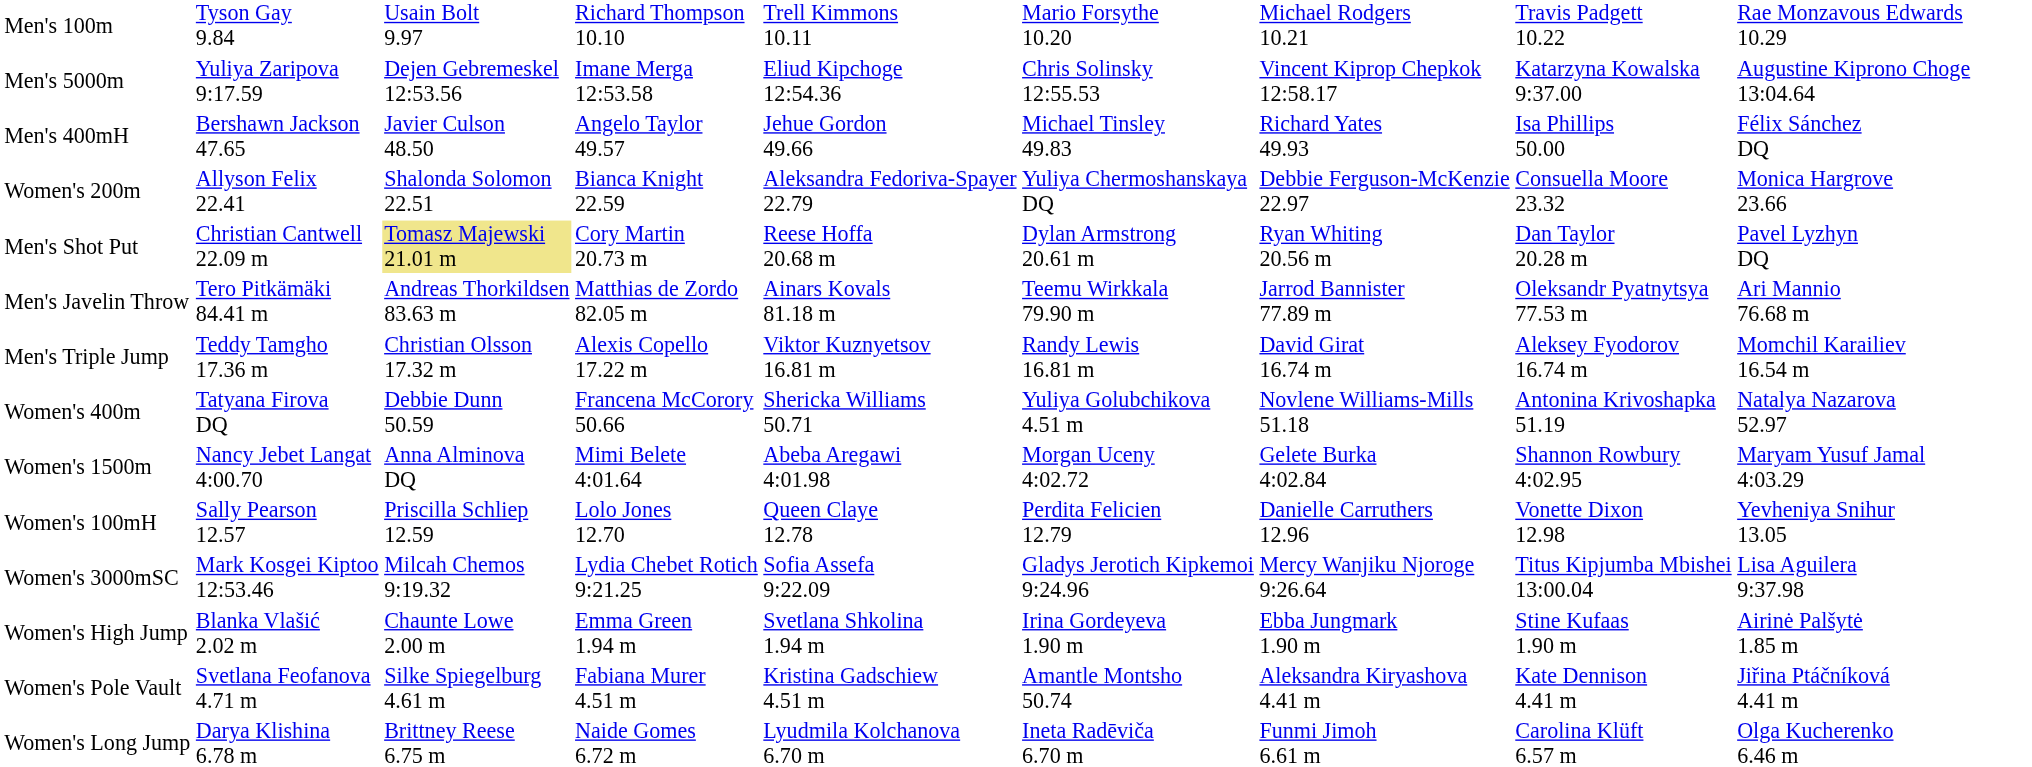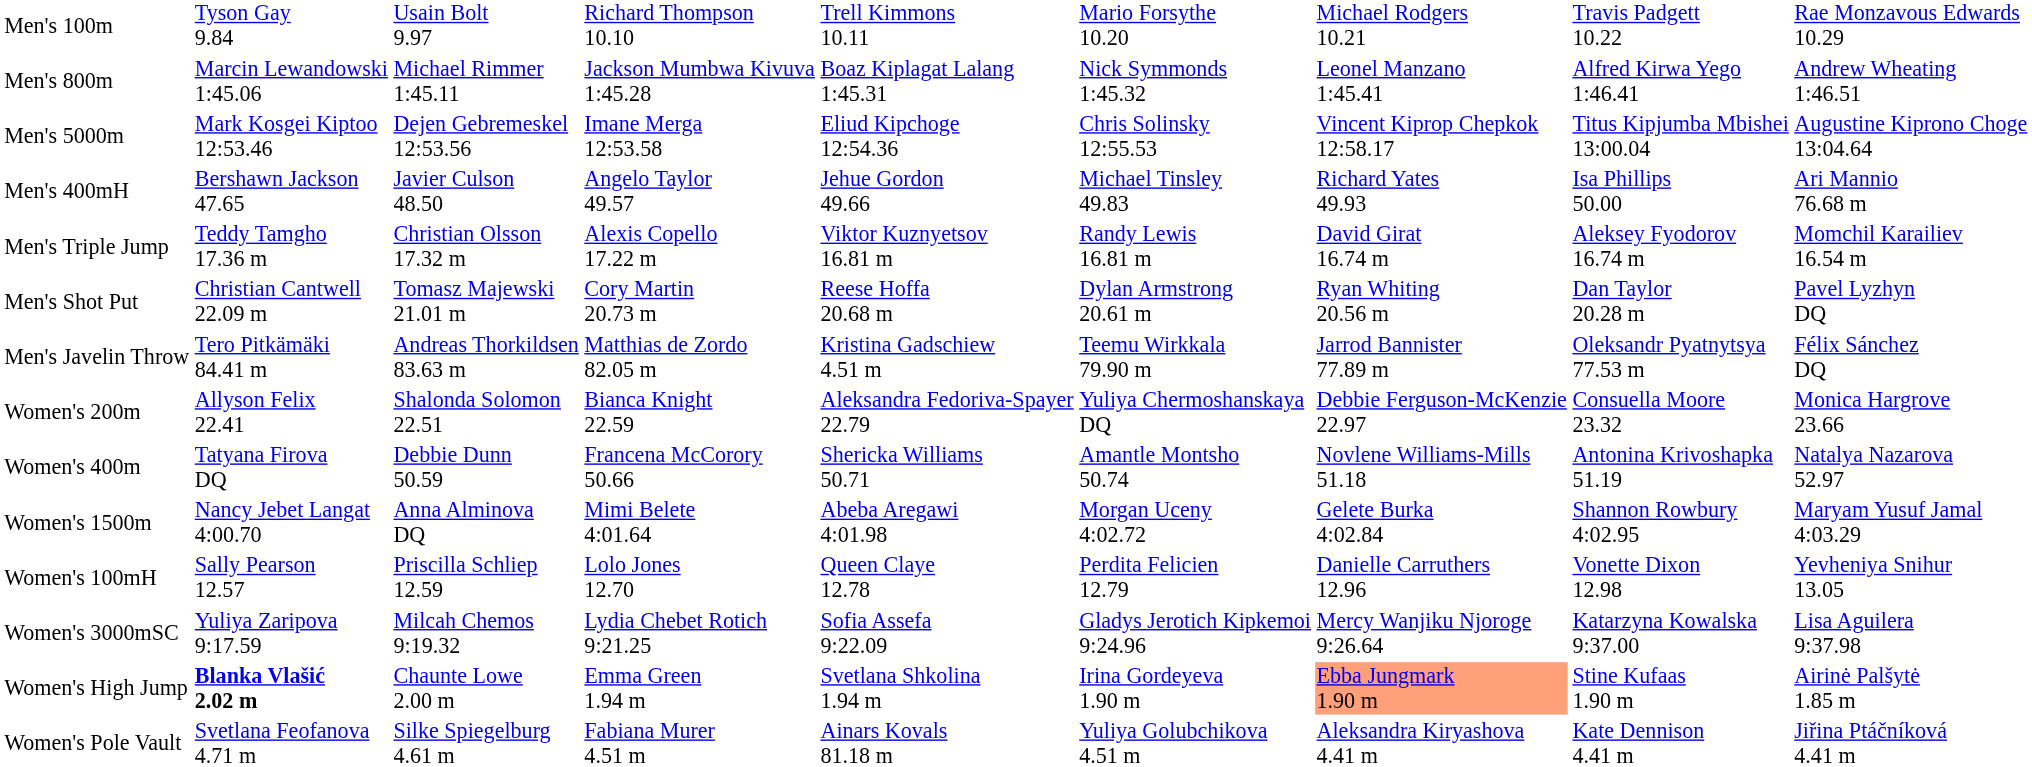 <table>
 <tr>
 <td>Men's 100m<br></td>
 <td><a href='#'>Tyson Gay</a><br>  9.84</td>
 <td><a href='#'>Usain Bolt</a><br>  9.97</td>
 <td><a href='#'>Richard Thompson</a><br>  10.10</td>
 <td><a href='#'>Trell Kimmons</a><br>  10.11</td>
 <td><a href='#'>Mario Forsythe</a><br>  10.20</td>
 <td><a href='#'>Michael Rodgers</a><br>  10.21</td>
 <td><a href='#'>Travis Padgett</a><br>  10.22</td>
 <td><a href='#'>Rae Monzavous Edwards</a><br>  10.29</td>
 </tr>
 <tr>
+<td>Men's 800m</td>
+<td><a href='#'>Marcin Lewandowski</a><br>  1:45.06</td>
+<td><a href='#'>Michael Rimmer</a><br>  1:45.11</td>
+<td><a href='#'>Jackson Mumbwa Kivuva</a><br>  1:45.28</td>
+<td><a href='#'>Boaz Kiplagat Lalang</a><br>  1:45.31</td>
+<td><a href='#'>Nick Symmonds</a><br>  1:45.32</td>
+<td><a href='#'>Leonel Manzano</a><br>  1:45.41</td>
+<td><a href='#'>Alfred Kirwa Yego</a><br>  1:46.41</td>
+<td><a href='#'>Andrew Wheating</a><br>  1:46.51</td>
+</tr>
+<tr>
 <td>Men's 5000m</td>
-<td><a href='#'>Yuliya Zaripova</a><br>  9:17.59</td>
+<td><a href='#'>Mark Kosgei Kiptoo</a><br>  12:53.46</td>
 <td><a href='#'>Dejen Gebremeskel</a><br>  12:53.56</td>
 <td><a href='#'>Imane Merga</a><br>  12:53.58</td>
 <td><a href='#'>Eliud Kipchoge</a><br>  12:54.36</td>
 <td><a href='#'>Chris Solinsky</a><br>  12:55.53</td>
 <td><a href='#'>Vincent Kiprop Chepkok</a><br>  12:58.17</td>
-<td><a href='#'>Katarzyna Kowalska</a><br>  9:37.00</td>
+<td><a href='#'>Titus Kipjumba Mbishei</a><br>  13:00.04</td>
 <td><a href='#'>Augustine Kiprono Choge</a><br>  13:04.64</td>
 </tr>
 <tr>
 <td>Men's 400mH</td>
 <td><a href='#'>Bershawn Jackson</a><br>  47.65</td>
 <td><a href='#'>Javier Culson</a><br>  48.50</td>
 <td><a href='#'>Angelo Taylor</a><br>  49.57</td>
 <td><a href='#'>Jehue Gordon</a><br>  49.66</td>
 <td><a href='#'>Michael Tinsley</a><br>  49.83</td>
 <td><a href='#'>Richard Yates</a><br>  49.93</td>
 <td><a href='#'>Isa Phillips</a><br>  50.00</td>
+<td><a href='#'>Ari Mannio</a><br>  76.68 m</td>
+</tr>
+<tr>
+<td>Men's Triple Jump</td>
+<td><a href='#'>Teddy Tamgho</a><br>  17.36 m</td>
+<td><a href='#'>Christian Olsson</a><br>  17.32 m</td>
+<td><a href='#'>Alexis Copello</a><br>  17.22 m</td>
+<td><a href='#'>Viktor Kuznyetsov</a><br>  16.81 m</td>
+<td><a href='#'>Randy Lewis</a><br>  16.81 m</td>
+<td><a href='#'>David Girat</a><br>  16.74 m</td>
+<td><a href='#'>Aleksey Fyodorov</a><br>  16.74 m</td>
+<td><a href='#'>Momchil Karailiev</a><br>  16.54 m</td>
+</tr>
+<tr>
+<td>Men's Shot Put</td>
+<td><a href='#'>Christian Cantwell</a><br>  22.09 m</td>
+<td><a href='#'>Tomasz Majewski</a><br>  21.01 m</td>
+<td><a href='#'>Cory Martin</a><br>  20.73 m</td>
+<td><a href='#'>Reese Hoffa</a><br>  20.68 m</td>
+<td><a href='#'>Dylan Armstrong</a><br>  20.61 m</td>
+<td><a href='#'>Ryan Whiting</a><br>  20.56 m</td>
+<td><a href='#'>Dan Taylor</a><br>  20.28 m</td>
+<td><a href='#'>Pavel Lyzhyn</a><br>  DQ</td>
+</tr>
+<tr>
+<td>Men's Javelin Throw</td>
+<td><a href='#'>Tero Pitkämäki</a><br>  84.41 m</td>
+<td><a href='#'>Andreas Thorkildsen</a><br>  83.63 m</td>
+<td><a href='#'>Matthias de Zordo</a><br>  82.05 m</td>
+<td><a href='#'>Kristina Gadschiew</a><br>  4.51 m</td>
+<td><a href='#'>Teemu Wirkkala</a><br>  79.90 m</td>
+<td><a href='#'>Jarrod Bannister</a><br>  77.89 m</td>
+<td><a href='#'>Oleksandr Pyatnytsya</a><br>  77.53 m</td>
 <td><a href='#'>Félix Sánchez</a><br>  DQ</td>
 </tr>
 <tr>
 <td>Women's 200m<br></td>
 <td><a href='#'>Allyson Felix</a><br>  22.41</td>
 <td><a href='#'>Shalonda Solomon</a><br>  22.51</td>
 <td><a href='#'>Bianca Knight</a><br>  22.59</td>
 <td><a href='#'>Aleksandra Fedoriva-Spayer</a><br>  22.79</td>
 <td><a href='#'>Yuliya Chermoshanskaya</a><br>  DQ</td>
 <td><a href='#'>Debbie Ferguson-McKenzie</a><br>  22.97</td>
 <td><a href='#'>Consuella Moore</a><br>  23.32</td>
 <td><a href='#'>Monica Hargrove</a><br>  23.66</td>
 </tr>
 <tr>
-<td>Men's Shot Put</td>
-<td><a href='#'>Christian Cantwell</a><br>  22.09 m</td>
-<td style="background: khaki;"><a href='#'>Tomasz Majewski</a><br>  21.01 m</td>
-<td><a href='#'>Cory Martin</a><br>  20.73 m</td>
-<td><a href='#'>Reese Hoffa</a><br>  20.68 m</td>
-<td><a href='#'>Dylan Armstrong</a><br>  20.61 m</td>
-<td><a href='#'>Ryan Whiting</a><br>  20.56 m</td>
-<td><a href='#'>Dan Taylor</a><br>  20.28 m</td>
-<td><a href='#'>Pavel Lyzhyn</a><br>  DQ</td>
-</tr>
-<tr>
-<td>Men's Javelin Throw</td>
-<td><a href='#'>Tero Pitkämäki</a><br>  84.41 m</td>
-<td><a href='#'>Andreas Thorkildsen</a><br>  83.63 m</td>
-<td><a href='#'>Matthias de Zordo</a><br>  82.05 m</td>
-<td><a href='#'>Ainars Kovals</a><br>  81.18 m</td>
-<td><a href='#'>Teemu Wirkkala</a><br>  79.90 m</td>
-<td><a href='#'>Jarrod Bannister</a><br>  77.89 m</td>
-<td><a href='#'>Oleksandr Pyatnytsya</a><br>  77.53 m</td>
-<td><a href='#'>Ari Mannio</a><br>  76.68 m</td>
-</tr>
-<tr>
-<td>Men's Triple Jump</td>
-<td><a href='#'>Teddy Tamgho</a><br>  17.36 m</td>
-<td><a href='#'>Christian Olsson</a><br>  17.32 m</td>
-<td><a href='#'>Alexis Copello</a><br>  17.22 m</td>
-<td><a href='#'>Viktor Kuznyetsov</a><br>  16.81 m</td>
-<td><a href='#'>Randy Lewis</a><br>  16.81 m</td>
-<td><a href='#'>David Girat</a><br>  16.74 m</td>
-<td><a href='#'>Aleksey Fyodorov</a><br>  16.74 m</td>
-<td><a href='#'>Momchil Karailiev</a><br>  16.54 m</td>
-</tr>
-<tr>
 <td>Women's 400m</td>
 <td><a href='#'>Tatyana Firova</a><br>  DQ</td>
 <td><a href='#'>Debbie Dunn</a><br>  50.59</td>
 <td><a href='#'>Francena McCorory</a><br>  50.66</td>
 <td><a href='#'>Shericka Williams</a><br>  50.71</td>
-<td><a href='#'>Yuliya Golubchikova</a><br>  4.51 m</td>
+<td><a href='#'>Amantle Montsho</a><br>  50.74</td>
 <td><a href='#'>Novlene Williams-Mills</a><br>  51.18</td>
 <td><a href='#'>Antonina Krivoshapka</a><br>  51.19</td>
 <td><a href='#'>Natalya Nazarova</a><br>  52.97</td>
 </tr>
 <tr>
 <td>Women's 1500m</td>
 <td><a href='#'>Nancy Jebet Langat</a><br>  4:00.70</td>
 <td><a href='#'>Anna Alminova</a><br>  DQ</td>
 <td><a href='#'>Mimi Belete</a><br>  4:01.64</td>
 <td><a href='#'>Abeba Aregawi</a><br>  4:01.98</td>
 <td><a href='#'>Morgan Uceny</a><br>  4:02.72</td>
 <td><a href='#'>Gelete Burka</a><br>  4:02.84</td>
 <td><a href='#'>Shannon Rowbury</a><br>  4:02.95</td>
 <td><a href='#'>Maryam Yusuf Jamal</a><br>  4:03.29</td>
 </tr>
 <tr>
 <td>Women's 100mH<br></td>
 <td><a href='#'>Sally Pearson</a><br>  12.57</td>
 <td><a href='#'>Priscilla Schliep</a><br>  12.59</td>
 <td><a href='#'>Lolo Jones</a><br>  12.70</td>
 <td><a href='#'>Queen Claye</a><br>  12.78</td>
 <td><a href='#'>Perdita Felicien</a><br>  12.79</td>
 <td><a href='#'>Danielle Carruthers</a><br>  12.96</td>
 <td><a href='#'>Vonette Dixon</a><br>  12.98</td>
 <td><a href='#'>Yevheniya Snihur</a><br>  13.05</td>
 </tr>
 <tr>
 <td>Women's 3000mSC</td>
-<td><a href='#'>Mark Kosgei Kiptoo</a><br>  12:53.46</td>
+<td><a href='#'>Yuliya Zaripova</a><br>  9:17.59</td>
 <td><a href='#'>Milcah Chemos</a><br>  9:19.32</td>
 <td><a href='#'>Lydia Chebet Rotich</a><br>  9:21.25</td>
 <td><a href='#'>Sofia Assefa</a><br>  9:22.09</td>
 <td><a href='#'>Gladys Jerotich Kipkemoi</a><br>  9:24.96</td>
 <td><a href='#'>Mercy Wanjiku Njoroge</a><br>  9:26.64</td>
-<td><a href='#'>Titus Kipjumba Mbishei</a><br>  13:00.04</td>
+<td><a href='#'>Katarzyna Kowalska</a><br>  9:37.00</td>
 <td><a href='#'>Lisa Aguilera</a><br>  9:37.98</td>
 </tr>
 <tr>
 <td>Women's High Jump</td>
-<td><a href='#'>Blanka Vlašić</a><br>  2.02 m</td>
+<td><strong><a href='#'>Blanka Vlašić</a><br>  2.02 m</strong></td>
 <td><a href='#'>Chaunte Lowe</a><br>  2.00 m</td>
 <td><a href='#'>Emma Green</a><br>  1.94 m</td>
 <td><a href='#'>Svetlana Shkolina</a><br>  1.94 m</td>
 <td><a href='#'>Irina Gordeyeva</a><br>  1.90 m</td>
-<td><a href='#'>Ebba Jungmark</a><br>  1.90 m</td>
+<td style="background: lightsalmon;"><a href='#'>Ebba Jungmark</a><br>  1.90 m</td>
 <td><a href='#'>Stine Kufaas</a><br>  1.90 m</td>
 <td><a href='#'>Airinė Palšytė</a><br>  1.85 m</td>
 </tr>
 <tr>
 <td>Women's Pole Vault</td>
 <td><a href='#'>Svetlana Feofanova</a><br>  4.71 m</td>
 <td><a href='#'>Silke Spiegelburg</a><br>  4.61 m</td>
 <td><a href='#'>Fabiana Murer</a><br>  4.51 m</td>
-<td><a href='#'>Kristina Gadschiew</a><br>  4.51 m</td>
-<td><a href='#'>Amantle Montsho</a><br>  50.74</td>
+<td><a href='#'>Ainars Kovals</a><br>  81.18 m</td>
+<td><a href='#'>Yuliya Golubchikova</a><br>  4.51 m</td>
 <td><a href='#'>Aleksandra Kiryashova</a><br>  4.41 m</td>
 <td><a href='#'>Kate Dennison</a><br>  4.41 m</td>
 <td><a href='#'>Jiřina Ptáčníková</a><br>  4.41 m</td>
 </tr>
-<tr>
-<td>Women's Long Jump</td>
-<td><a href='#'>Darya Klishina</a><br>  6.78 m</td>
-<td><a href='#'>Brittney Reese</a><br>  6.75 m</td>
-<td><a href='#'>Naide Gomes</a><br>  6.72 m</td>
-<td><a href='#'>Lyudmila Kolchanova</a><br>  6.70 m</td>
-<td><a href='#'>Ineta Radēviča</a><br>  6.70 m</td>
-<td><a href='#'>Funmi Jimoh</a><br>  6.61 m</td>
-<td><a href='#'>Carolina Klüft</a><br>  6.57 m</td>
-<td><a href='#'>Olga Kucherenko</a><br>  6.46 m</td>
-</tr>
 </table>
